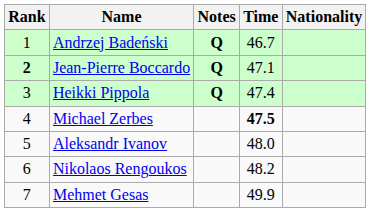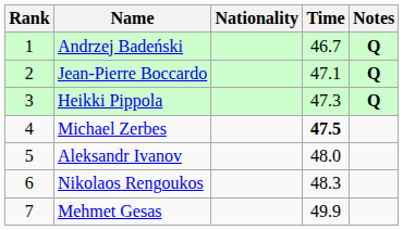 <table class="wikitable sortable" style="text-align:center">
 <tr>
 <th>Rank</th>
 <th>Name</th>
+<th>Nationality</th>
+<th>Time</th>
 <th>Notes</th>
-<th>Time</th>
-<th>Nationality</th>
 </tr>
 <tr bgcolor=ccffcc>
 <td>1</td>
 <td align=left><a href='#'>Andrzej Badeński</a></td>
+<td align=left></td>
+<td>46.7</td>
 <td><strong>Q</strong></td>
-<td>46.7</td>
-<td align=left></td>
 </tr>
 <tr bgcolor=ccffcc>
-<td><strong>2</strong></td>
+<td>2</td>
 <td align=left><a href='#'>Jean-Pierre Boccardo</a></td>
+<td align=left></td>
+<td>47.1</td>
 <td><strong>Q</strong></td>
-<td>47.1</td>
-<td align=left></td>
 </tr>
 <tr bgcolor=ccffcc>
 <td>3</td>
 <td align=left><a href='#'>Heikki Pippola</a></td>
+<td align=left></td>
+<td>47.3</td>
 <td><strong>Q</strong></td>
-<td>47.4</td>
-<td align=left></td>
 </tr>
 <tr>
 <td>4</td>
 <td align=left><a href='#'>Michael Zerbes</a></td>
+<td align=left></td>
+<td><strong>47.5</strong></td>
 <td></td>
-<td><strong>47.5</strong></td>
-<td align=left></td>
 </tr>
 <tr>
 <td>5</td>
 <td align=left><a href='#'>Aleksandr Ivanov</a></td>
+<td align=left></td>
+<td>48.0</td>
 <td></td>
-<td>48.0</td>
-<td align=left></td>
 </tr>
 <tr>
 <td>6</td>
 <td align=left><a href='#'>Nikolaos Rengoukos</a></td>
+<td align=left></td>
+<td>48.3</td>
 <td></td>
-<td>48.2</td>
-<td align=left></td>
 </tr>
 <tr>
 <td>7</td>
 <td align=left><a href='#'>Mehmet Gesas</a></td>
+<td align=left></td>
+<td>49.9</td>
 <td></td>
-<td>49.9</td>
-<td align=left></td>
 </tr>
 </table>
